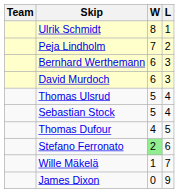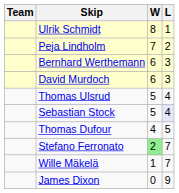 <table class="wikitable">
 <tr>
 <th>Team</th>
 <th>Skip</th>
 <th>W</th>
 <th>L</th>
 </tr>
 <tr bgcolor="#ffffcc">
 <td></td>
 <td><a href='#'>Ulrik Schmidt</a></td>
 <td>8</td>
 <td>1</td>
 </tr>
 <tr bgcolor="#ffffcc">
 <td></td>
 <td><a href='#'>Peja Lindholm</a></td>
 <td>7</td>
 <td>2</td>
 </tr>
 <tr bgcolor="#ffffcc">
 <td></td>
 <td><a href='#'>Bernhard Werthemann</a></td>
 <td>6</td>
 <td>3</td>
 </tr>
 <tr bgcolor="#ffffcc">
 <td></td>
 <td><a href='#'>David Murdoch</a></td>
 <td>6</td>
 <td>3</td>
 </tr>
 <tr>
 <td></td>
 <td><a href='#'>Thomas Ulsrud</a></td>
 <td>5</td>
 <td>4</td>
 </tr>
 <tr>
 <td></td>
 <td><a href='#'>Sebastian Stock</a></td>
 <td>5</td>
-<td>4</td>
+<td style="background: lavender;">4</td>
 </tr>
 <tr>
 <td></td>
 <td><a href='#'>Thomas Dufour</a></td>
 <td>4</td>
 <td>5</td>
 </tr>
 <tr>
 <td></td>
 <td><a href='#'>Stefano Ferronato</a></td>
 <td style="background: lightgreen;">2</td>
-<td>6</td>
+<td>7</td>
 </tr>
 <tr>
 <td></td>
 <td><a href='#'>Wille Mäkelä</a></td>
 <td>1</td>
 <td>7</td>
 </tr>
 <tr>
 <td></td>
 <td><a href='#'>James Dixon</a></td>
 <td>0</td>
 <td>9</td>
 </tr>
 </table>
